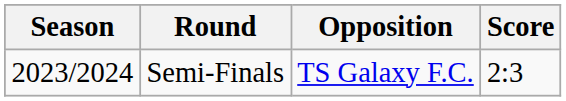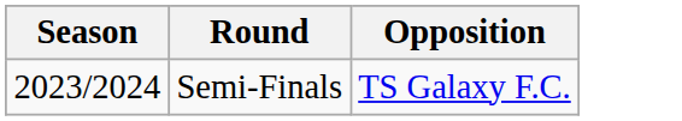 <table class="wikitable">
 <tr>
 <th>Season</th>
 <th>Round</th>
 <th>Opposition</th>
-<th>Score</th>
 </tr>
 <tr>
 <td>2023/2024</td>
 <td>Semi-Finals</td>
 <td><a href='#'>TS Galaxy F.C.</a></td>
-<td>2:3</td>
 </tr>
 </table>
